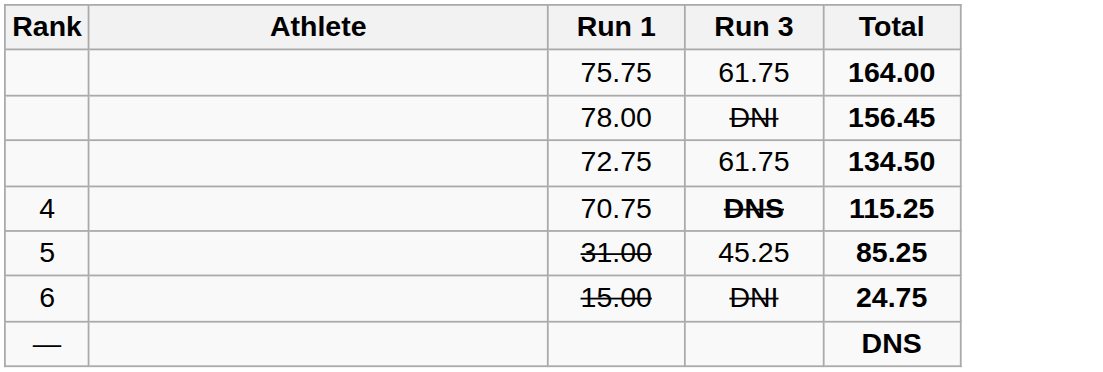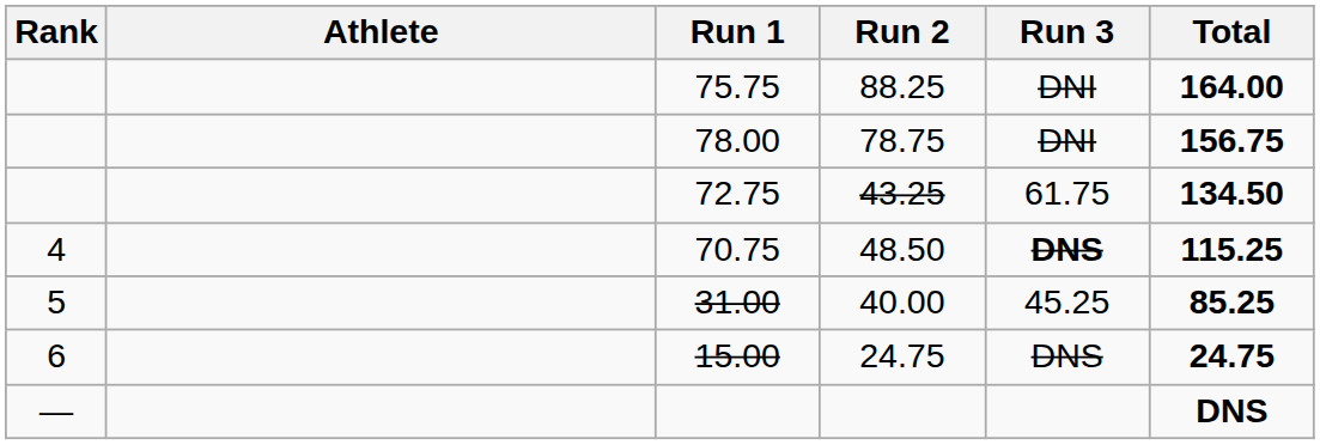 <table class=wikitable style="text-align:center">
 <tr>
 <th width=40>Rank</th>
 <th width=250>Athlete</th>
 <th width=70>Run 1</th>
+<th width=70>Run 2</th>
 <th width=70>Run 3</th>
 <th width=70>Total</th>
 </tr>
 <tr>
 <td></td>
 <td align=left></td>
 <td>75.75</td>
-<td>61.75</td>
+<td>88.25</td>
+<td><s>DNI</s></td>
 <td><strong>164.00</strong></td>
 </tr>
 <tr>
 <td></td>
 <td align=left></td>
 <td>78.00</td>
+<td>78.75</td>
 <td><s>DNI</s></td>
-<td><strong>156.45</strong></td>
+<td><strong>156.75</strong></td>
 </tr>
 <tr>
 <td></td>
 <td align=left></td>
 <td>72.75</td>
+<td><s>43.25</s></td>
 <td>61.75</td>
 <td><strong>134.50</strong></td>
 </tr>
 <tr>
 <td>4</td>
 <td align=left></td>
 <td>70.75</td>
+<td>48.50</td>
 <td><strong><s>DNS</s></strong></td>
 <td><strong>115.25</strong></td>
 </tr>
 <tr>
 <td>5</td>
 <td align=left></td>
 <td><s>31.00</s></td>
+<td>40.00</td>
 <td>45.25</td>
 <td><strong>85.25</strong></td>
 </tr>
 <tr>
 <td>6</td>
 <td align=left></td>
 <td><s>15.00</s></td>
-<td><s>DNI</s></td>
+<td>24.75</td>
+<td><s>DNS</s></td>
 <td><strong>24.75</strong></td>
 </tr>
 <tr>
 <td>—</td>
 <td align=left></td>
 <td></td>
 <td></td>
+<td></td>
 <td><strong>DNS</strong></td>
 </tr>
 </table>
